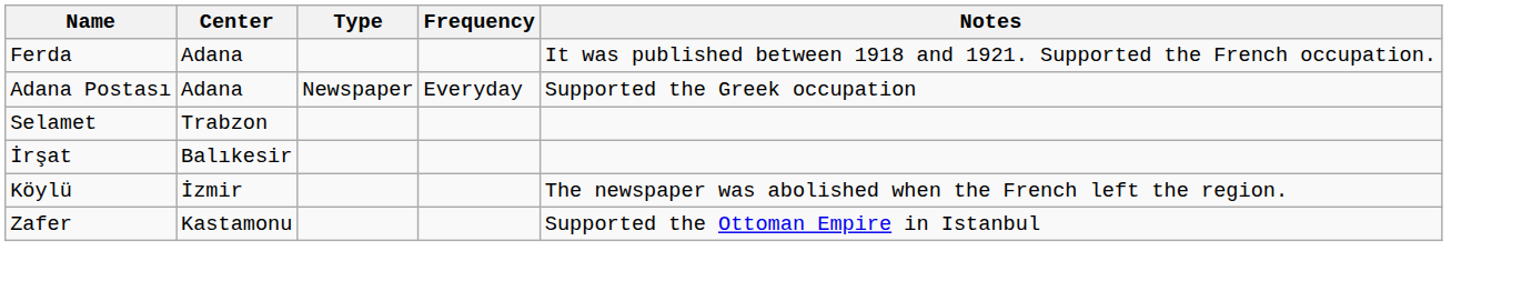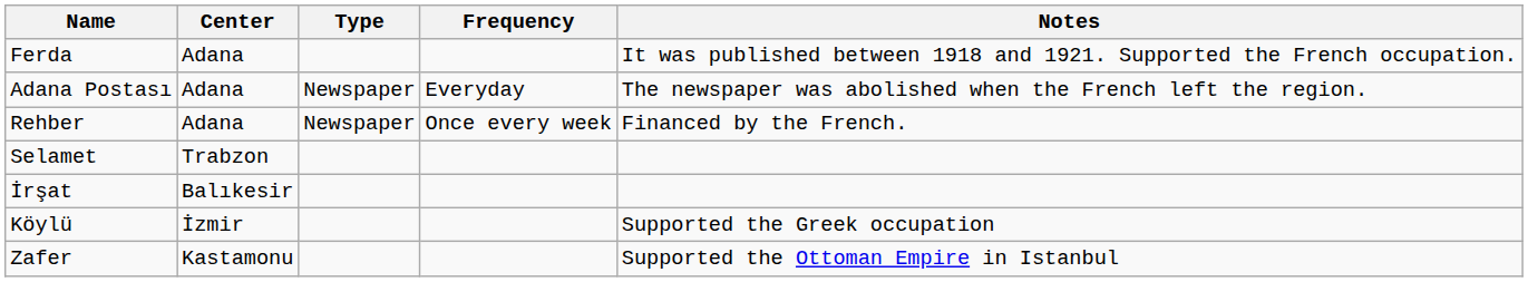 <table class="wikitable">
 <tr>
 <th align="left"><strong>Name</strong></th>
 <th align="left"><strong>Center</strong></th>
 <th align="left"><strong>Type</strong></th>
 <th align="left"><strong>Frequency</strong></th>
 <th align="left"><strong>Notes</strong></th>
 </tr>
 <tr>
 <td>Ferda</td>
 <td>Adana</td>
 <td></td>
 <td></td>
 <td>It was published between 1918 and 1921. Supported the French occupation.</td>
 </tr>
 <tr>
 <td>Adana Postası</td>
 <td>Adana</td>
 <td>Newspaper</td>
 <td>Everyday</td>
-<td>Supported the Greek occupation</td>
+<td>The newspaper was abolished when the French left the region.</td>
+</tr>
+<tr>
+<td>Rehber</td>
+<td>Adana</td>
+<td>Newspaper</td>
+<td>Once every week</td>
+<td>Financed by the French.</td>
 </tr>
 <tr>
 <td>Selamet</td>
 <td>Trabzon</td>
 <td></td>
 <td></td>
 <td></td>
 </tr>
 <tr>
 <td>İrşat</td>
 <td>Balıkesir</td>
 <td></td>
 <td></td>
 <td></td>
 </tr>
 <tr>
 <td>Köylü</td>
 <td>İzmir</td>
 <td></td>
 <td></td>
-<td>The newspaper was abolished when the French left the region.</td>
+<td>Supported the Greek occupation</td>
 </tr>
 <tr>
 <td>Zafer</td>
 <td>Kastamonu</td>
 <td></td>
 <td></td>
 <td>Supported the <a href='#'>Ottoman Empire</a> in Istanbul</td>
 </tr>
 </table>
